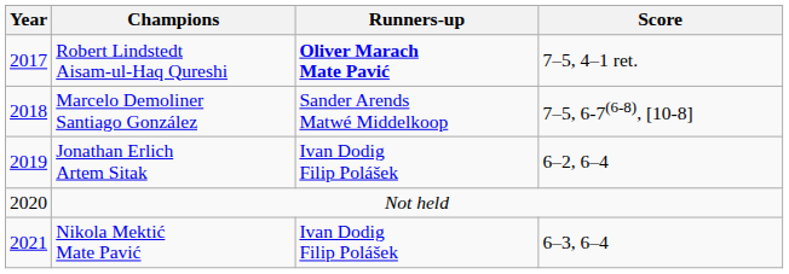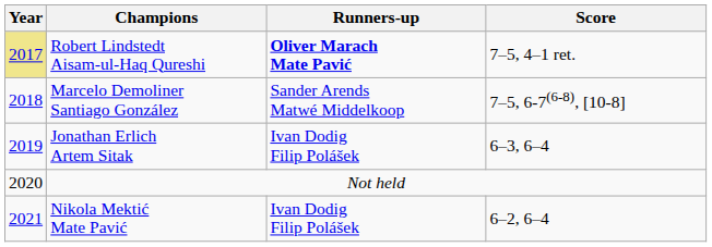 <table class="wikitable">
 <tr>
 <th>Year</th>
 <th width="200">Champions</th>
 <th width="200">Runners-up</th>
 <th width="200">Score</th>
 </tr>
 <tr>
-<td><a href='#'>2017</a></td>
+<td style="background: khaki;"><a href='#'>2017</a></td>
 <td> <a href='#'>Robert Lindstedt</a><br> <a href='#'>Aisam-ul-Haq Qureshi</a></td>
 <td><strong> <a href='#'>Oliver Marach</a><br> <a href='#'>Mate Pavić</a></strong></td>
 <td>7–5, 4–1 ret.</td>
 </tr>
 <tr>
 <td><a href='#'>2018</a></td>
 <td> <a href='#'>Marcelo Demoliner</a><br> <a href='#'>Santiago González</a></td>
 <td> <a href='#'>Sander Arends</a><br> <a href='#'>Matwé Middelkoop</a></td>
 <td>7–5, 6-7<sup>(6-8)</sup>, [10-8]</td>
 </tr>
 <tr>
 <td><a href='#'>2019</a></td>
 <td> <a href='#'>Jonathan Erlich</a><br> <a href='#'>Artem Sitak</a></td>
 <td> <a href='#'>Ivan Dodig</a><br> <a href='#'>Filip Polášek</a></td>
-<td>6–2, 6–4</td>
+<td>6–3, 6–4</td>
 </tr>
 <tr>
 <td>2020</td>
 <td colspan="3" style="text-align:center;"><em>Not held</em></td>
 </tr>
 <tr>
 <td><a href='#'>2021</a></td>
 <td> <a href='#'>Nikola Mektić</a><br> <a href='#'>Mate Pavić</a></td>
 <td> <a href='#'>Ivan Dodig</a><br> <a href='#'>Filip Polášek</a></td>
-<td>6–3, 6–4</td>
+<td>6–2, 6–4</td>
 </tr>
 </table>
